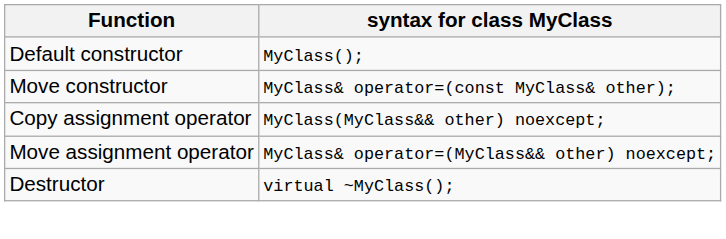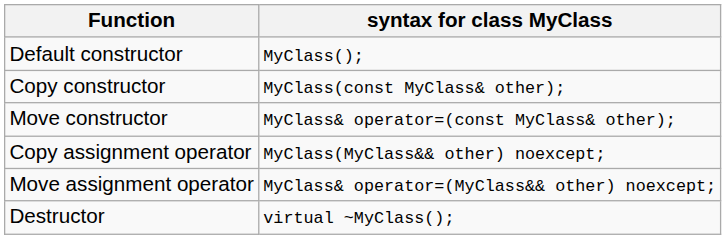 <table class="wikitable">
 <tr>
 <th>Function</th>
 <th>syntax for class MyClass</th>
 </tr>
 <tr>
 <td>Default constructor</td>
 <td><code>MyClass();</code></td>
+</tr>
+<tr>
+<td>Copy constructor</td>
+<td><code>MyClass(const MyClass& other);</code></td>
 </tr>
 <tr>
 <td>Move constructor</td>
 <td><code>MyClass& operator=(const MyClass& other);</code></td>
 </tr>
 <tr>
 <td>Copy assignment operator</td>
 <td><code>MyClass(MyClass&& other) noexcept;</code></td>
 </tr>
 <tr>
 <td>Move assignment operator</td>
 <td><code>MyClass& operator=(MyClass&& other) noexcept;</code></td>
 </tr>
 <tr>
 <td>Destructor</td>
 <td><code>virtual ~MyClass();</code></td>
 </tr>
 </table>
